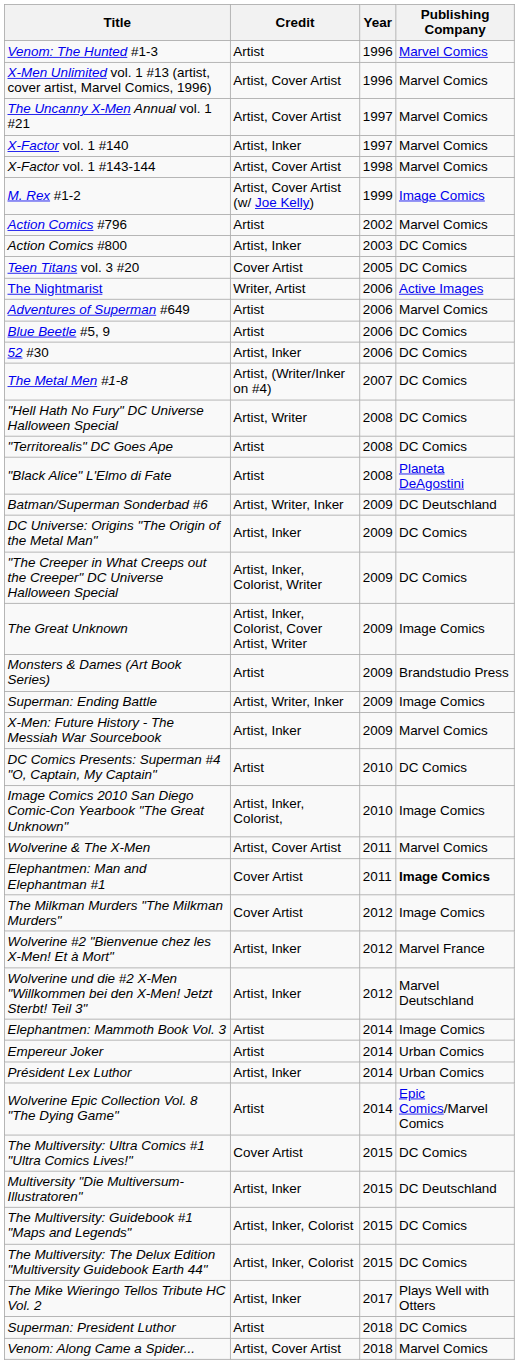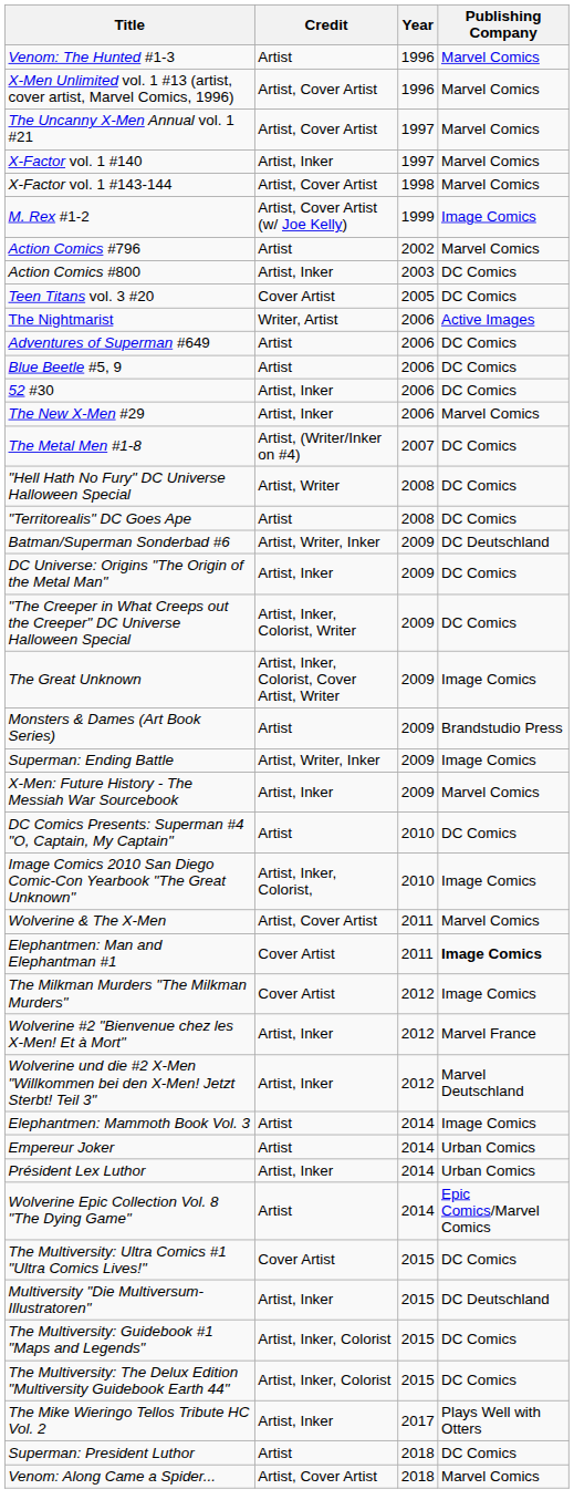 <table class="wikitable">
 <tr>
 <th>Title</th>
 <th>Credit</th>
 <th>Year</th>
 <th>Publishing Company</th>
 </tr>
 <tr>
 <td><em><a href='#'>Venom: The Hunted</a></em> #1-3</td>
 <td>Artist</td>
 <td>1996</td>
 <td><a href='#'>Marvel Comics</a></td>
 </tr>
 <tr>
 <td><em><a href='#'>X-Men Unlimited</a></em> vol. 1 #13 (artist, cover artist, Marvel Comics, 1996)</td>
 <td>Artist, Cover Artist</td>
 <td>1996</td>
 <td>Marvel Comics</td>
 </tr>
 <tr>
 <td><em><a href='#'>The Uncanny X-Men</a> Annual</em> vol. 1 #21</td>
 <td>Artist, Cover Artist</td>
 <td>1997</td>
 <td>Marvel Comics</td>
 </tr>
 <tr>
 <td><em><a href='#'>X-Factor</a></em> vol. 1 #140</td>
 <td>Artist, Inker</td>
 <td>1997</td>
 <td>Marvel Comics</td>
 </tr>
 <tr>
 <td><em>X-Factor</em> vol. 1 #143-144</td>
 <td>Artist, Cover Artist</td>
 <td>1998</td>
 <td>Marvel Comics</td>
 </tr>
 <tr>
 <td><em><a href='#'>M. Rex</a></em> #1-2</td>
 <td>Artist, Cover Artist (w/ <a href='#'>Joe Kelly</a>)</td>
 <td>1999</td>
 <td><a href='#'>Image Comics</a></td>
 </tr>
 <tr>
 <td><em><a href='#'>Action Comics</a></em> #796</td>
 <td>Artist</td>
 <td>2002</td>
 <td>Marvel Comics</td>
 </tr>
 <tr>
 <td><em>Action Comics</em> #800</td>
 <td>Artist, Inker</td>
 <td>2003</td>
 <td>DC Comics</td>
 </tr>
 <tr>
 <td><em><a href='#'>Teen Titans</a></em> vol. 3 #20</td>
 <td>Cover Artist</td>
 <td>2005</td>
 <td>DC Comics</td>
 </tr>
 <tr>
 <td><a href='#'>The Nightmarist</a></td>
 <td>Writer, Artist</td>
 <td>2006</td>
 <td><a href='#'>Active Images</a></td>
 </tr>
 <tr>
 <td><em><a href='#'>Adventures of Superman</a></em> #649</td>
 <td>Artist</td>
 <td>2006</td>
-<td>Marvel Comics</td>
+<td>DC Comics</td>
 </tr>
 <tr>
 <td><em><a href='#'>Blue Beetle</a></em> #5, 9</td>
 <td>Artist</td>
 <td>2006</td>
 <td>DC Comics</td>
 </tr>
 <tr>
 <td><em><a href='#'>52</a></em> #30</td>
 <td>Artist, Inker</td>
 <td>2006</td>
 <td>DC Comics</td>
+</tr>
+<tr>
+<td><em><a href='#'>The New X-Men</a></em> #29</td>
+<td>Artist, Inker</td>
+<td>2006</td>
+<td>Marvel Comics</td>
 </tr>
 <tr>
 <td><em><a href='#'>The Metal Men</a> #1-8</em></td>
 <td>Artist, (Writer/Inker on #4)</td>
 <td>2007</td>
 <td>DC Comics</td>
 </tr>
 <tr>
 <td><em>"Hell Hath No Fury" DC Universe Halloween Special</em></td>
 <td>Artist, Writer</td>
 <td>2008</td>
 <td>DC Comics</td>
 </tr>
 <tr>
 <td><em>"Territorealis" DC Goes Ape</em></td>
 <td>Artist</td>
 <td>2008</td>
 <td>DC Comics</td>
-</tr>
-<tr>
-<td><em>"Black Alice" L'Elmo di Fate</em></td>
-<td>Artist</td>
-<td>2008</td>
-<td><a href='#'>Planeta DeAgostini</a></td>
 </tr>
 <tr>
 <td><em>Batman/Superman Sonderbad #6</em></td>
 <td>Artist, Writer, Inker</td>
 <td>2009</td>
 <td>DC Deutschland</td>
 </tr>
 <tr>
 <td><em>DC Universe: Origins "The Origin of the Metal Man"</em></td>
 <td>Artist, Inker</td>
 <td>2009</td>
 <td>DC Comics</td>
 </tr>
 <tr>
 <td><em>"The Creeper in What Creeps out the Creeper" DC Universe Halloween Special</em></td>
 <td>Artist, Inker, Colorist, Writer</td>
 <td>2009</td>
 <td>DC Comics</td>
 </tr>
 <tr>
 <td><em>The Great Unknown</em></td>
 <td>Artist, Inker, Colorist, Cover Artist, Writer</td>
 <td>2009</td>
 <td>Image Comics</td>
 </tr>
 <tr>
 <td><em>Monsters & Dames (Art Book Series)</em></td>
 <td>Artist</td>
 <td>2009</td>
 <td>Brandstudio Press</td>
 </tr>
 <tr>
 <td><em>Superman: Ending Battle</em></td>
 <td>Artist, Writer, Inker</td>
 <td>2009</td>
 <td>Image Comics</td>
 </tr>
 <tr>
 <td><em>X-Men: Future History - The Messiah War Sourcebook</em></td>
 <td>Artist, Inker</td>
 <td>2009</td>
 <td>Marvel Comics</td>
 </tr>
 <tr>
 <td><em>DC Comics Presents: Superman #4 "O, Captain, My Captain"</em></td>
 <td>Artist</td>
 <td>2010</td>
 <td>DC Comics</td>
 </tr>
 <tr>
 <td><em>Image Comics 2010 San Diego Comic-Con Yearbook "The Great Unknown"</em></td>
 <td>Artist, Inker, Colorist,</td>
 <td>2010</td>
 <td>Image Comics</td>
 </tr>
 <tr>
 <td><em>Wolverine & The X-Men</em></td>
 <td>Artist, Cover Artist</td>
 <td>2011</td>
 <td>Marvel Comics</td>
 </tr>
 <tr>
 <td><em>Elephantmen: Man and Elephantman #1</em></td>
 <td>Cover Artist</td>
 <td>2011</td>
 <td><strong>Image Comics</strong></td>
 </tr>
 <tr>
 <td><em>The Milkman Murders "The Milkman Murders"</em></td>
 <td>Cover Artist</td>
 <td>2012</td>
 <td>Image Comics</td>
 </tr>
 <tr>
 <td><em>Wolverine #2 "Bienvenue chez les X-Men! Et à Mort"</em></td>
 <td>Artist, Inker</td>
 <td>2012</td>
 <td>Marvel France</td>
 </tr>
 <tr>
 <td><em>Wolverine und die #2 X-Men "Willkommen bei den X-Men! Jetzt Sterbt! Teil 3"</em></td>
 <td>Artist, Inker</td>
 <td>2012</td>
 <td>Marvel Deutschland</td>
 </tr>
 <tr>
 <td><em>Elephantmen: Mammoth Book Vol. 3</em></td>
 <td>Artist</td>
 <td>2014</td>
 <td>Image Comics</td>
 </tr>
 <tr>
 <td><em>Empereur Joker</em></td>
 <td>Artist</td>
 <td>2014</td>
 <td>Urban Comics</td>
 </tr>
 <tr>
 <td><em>Président Lex Luthor</em></td>
 <td>Artist, Inker</td>
 <td>2014</td>
 <td>Urban Comics</td>
 </tr>
 <tr>
 <td><em>Wolverine Epic Collection Vol. 8 "The Dying Game"</em></td>
 <td>Artist</td>
 <td>2014</td>
 <td><a href='#'>Epic Comics</a>/Marvel Comics</td>
 </tr>
 <tr>
 <td><em>The Multiversity: Ultra Comics #1 "Ultra Comics Lives!"</em></td>
 <td>Cover Artist</td>
 <td>2015</td>
 <td>DC Comics</td>
 </tr>
 <tr>
 <td><em>Multiversity "Die Multiversum-Illustratoren"</em></td>
 <td>Artist, Inker</td>
 <td>2015</td>
 <td>DC Deutschland</td>
 </tr>
 <tr>
 <td><em>The Multiversity: Guidebook #1 "Maps and Legends"</em></td>
 <td>Artist, Inker, Colorist</td>
 <td>2015</td>
 <td>DC Comics</td>
 </tr>
 <tr>
 <td><em>The Multiversity: The Delux Edition "Multiversity Guidebook Earth 44"</em></td>
 <td>Artist, Inker, Colorist</td>
 <td>2015</td>
 <td>DC Comics</td>
 </tr>
 <tr>
 <td><em>The Mike Wieringo Tellos Tribute HC Vol. 2</em></td>
 <td>Artist, Inker</td>
 <td>2017</td>
 <td>Plays Well with Otters</td>
 </tr>
 <tr>
 <td><em>Superman: President Luthor</em></td>
 <td>Artist</td>
 <td>2018</td>
 <td>DC Comics</td>
 </tr>
 <tr>
 <td><em>Venom: Along Came a Spider...</em></td>
 <td>Artist, Cover Artist</td>
 <td>2018</td>
 <td>Marvel Comics</td>
 </tr>
 </table>
